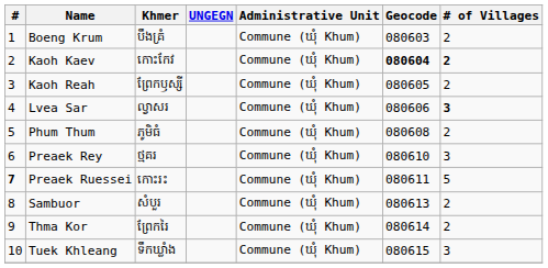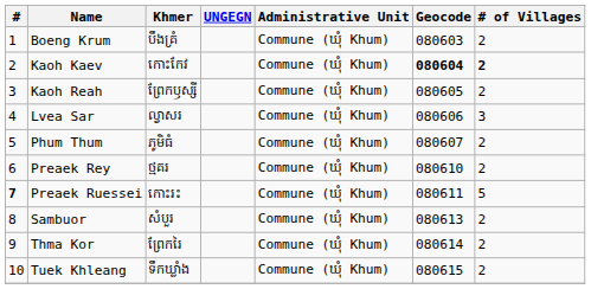 <table class="wikitable sortable">
 <tr>
 <th>#</th>
 <th>Name</th>
 <th>Khmer</th>
 <th><a href='#'>UNGEGN</a></th>
 <th>Administrative Unit</th>
 <th>Geocode</th>
 <th># of Villages</th>
 </tr>
 <tr>
 <td>1</td>
 <td>Boeng Krum</td>
 <td>បឹងគ្រំ</td>
 <td></td>
 <td>Commune (ឃុំ Khum)</td>
 <td>080603</td>
 <td>2</td>
 </tr>
 <tr>
 <td>2</td>
 <td>Kaoh Kaev</td>
 <td>កោះកែវ</td>
 <td></td>
 <td>Commune (ឃុំ Khum)</td>
 <td><strong>080604</strong></td>
 <td><strong>2</strong></td>
 </tr>
 <tr>
 <td>3</td>
 <td>Kaoh Reah</td>
 <td>ព្រែកឫស្សី</td>
 <td></td>
 <td>Commune (ឃុំ Khum)</td>
 <td>080605</td>
 <td>2</td>
 </tr>
 <tr>
 <td>4</td>
 <td>Lvea Sar</td>
 <td>ល្វាសរ</td>
 <td></td>
 <td>Commune (ឃុំ Khum)</td>
 <td>080606</td>
-<td><strong>3</strong></td>
+<td>3</td>
 </tr>
 <tr>
 <td>5</td>
 <td>Phum Thum</td>
 <td>ភូមិធំ</td>
 <td></td>
 <td>Commune (ឃុំ Khum)</td>
-<td>080608</td>
+<td>080607</td>
 <td>2</td>
 </tr>
 <tr>
 <td>6</td>
 <td>Preaek Rey</td>
 <td>ថ្មគរ</td>
 <td></td>
 <td>Commune (ឃុំ Khum)</td>
 <td>080610</td>
-<td>3</td>
+<td>2</td>
 </tr>
 <tr>
 <td><strong>7</strong></td>
 <td>Preaek Ruessei</td>
 <td>កោះរះ</td>
 <td></td>
 <td>Commune (ឃុំ Khum)</td>
 <td>080611</td>
 <td>5</td>
 </tr>
 <tr>
 <td>8</td>
 <td>Sambuor</td>
 <td>សំបួរ</td>
 <td></td>
 <td>Commune (ឃុំ Khum)</td>
 <td>080613</td>
 <td>2</td>
 </tr>
 <tr>
 <td>9</td>
 <td>Thma Kor</td>
 <td>ព្រែករៃ</td>
 <td></td>
 <td>Commune (ឃុំ Khum)</td>
 <td>080614</td>
 <td>2</td>
 </tr>
 <tr>
 <td>10</td>
 <td>Tuek Khleang</td>
 <td>ទឹកឃ្លាំង</td>
 <td></td>
 <td>Commune (ឃុំ Khum)</td>
 <td>080615</td>
-<td>3</td>
+<td>2</td>
 </tr>
 <tr>
 </tr>
 </table>
